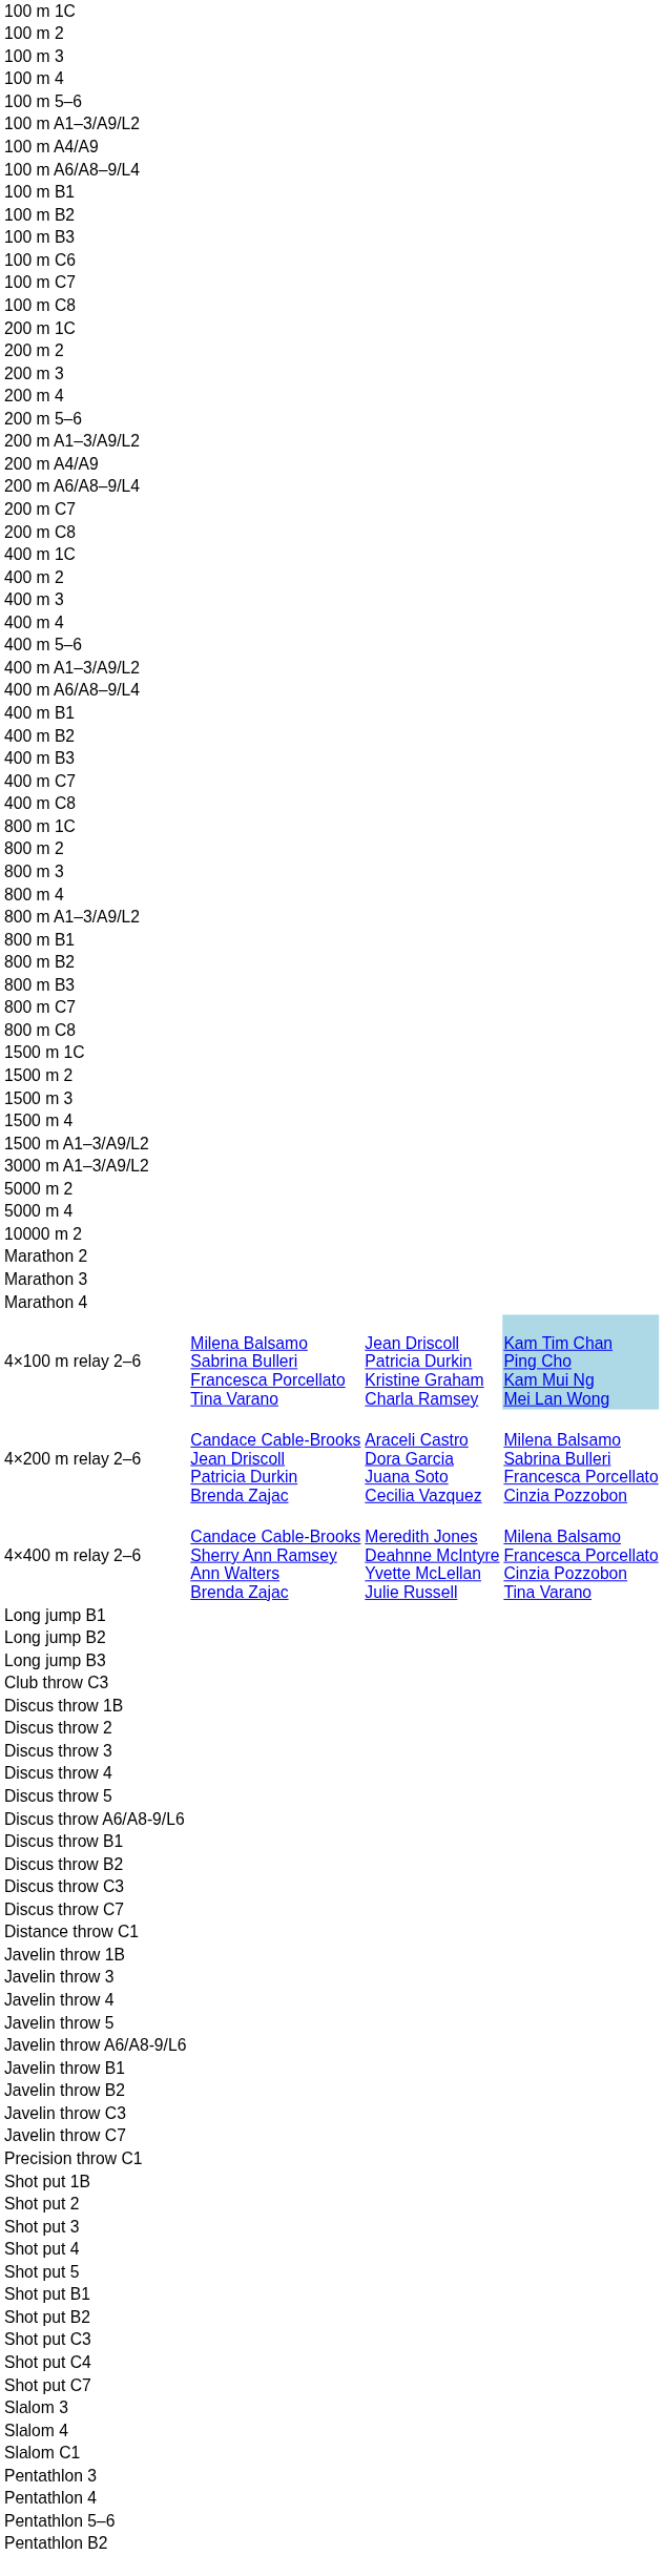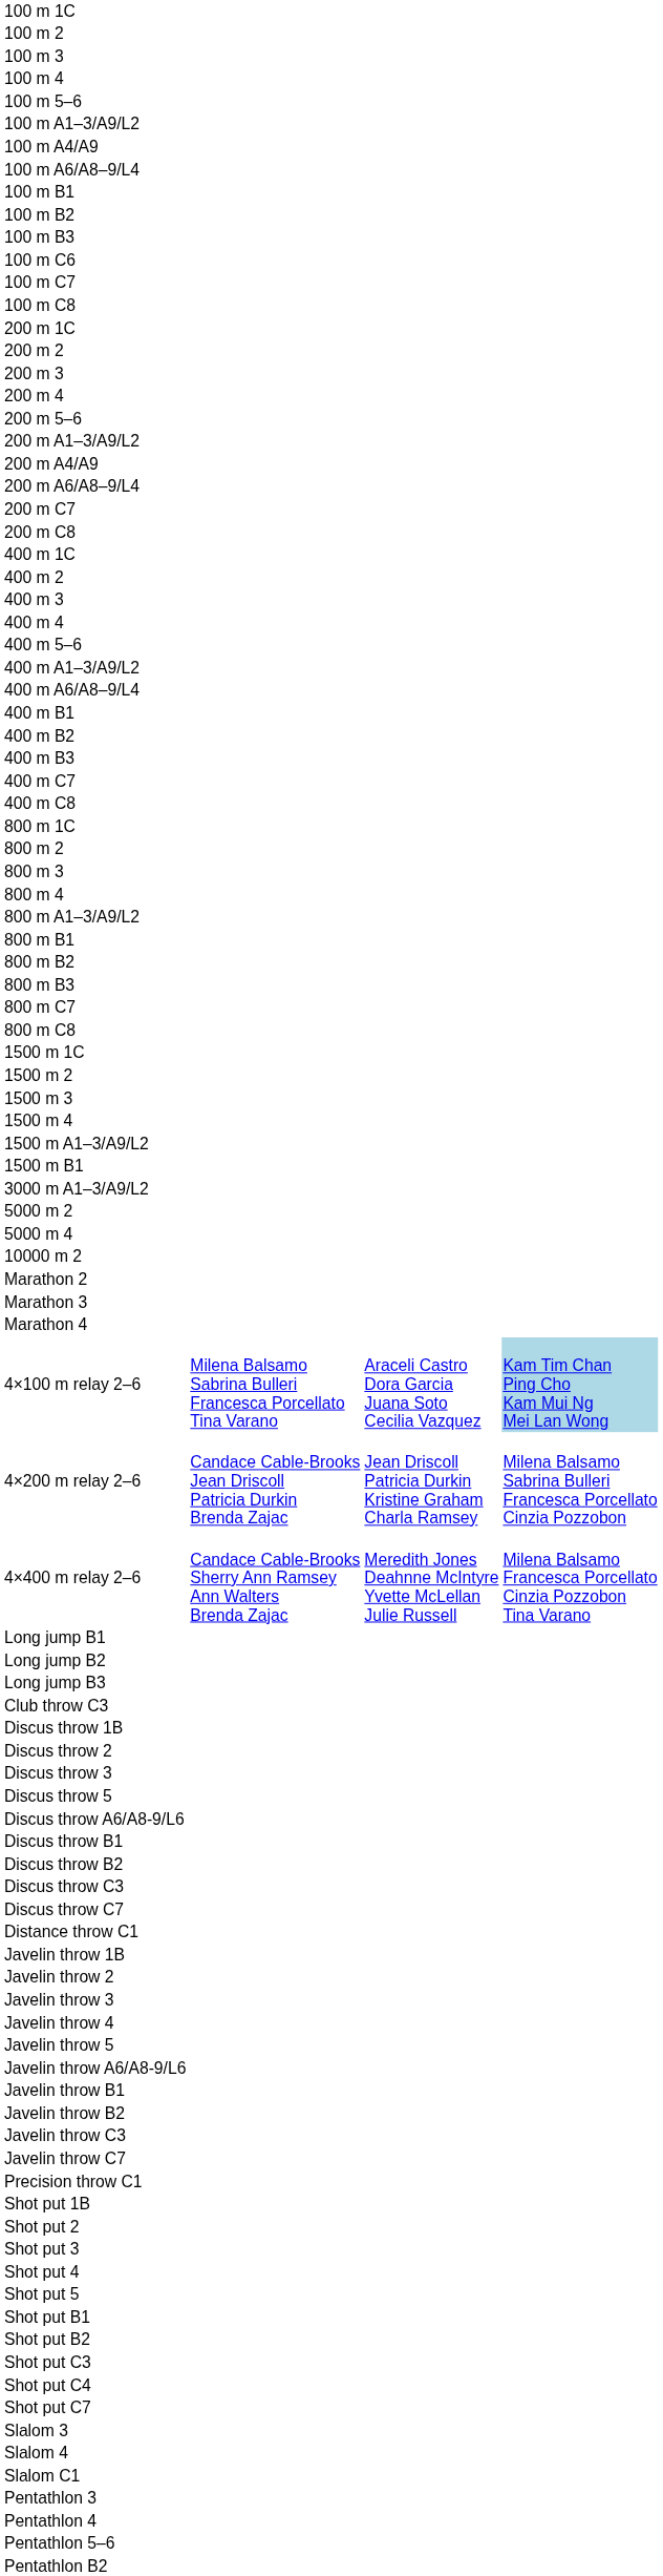 <table>
 <tr>
 <td>100 m 1C<br></td>
 <td></td>
 <td></td>
 <td></td>
 </tr>
 <tr>
 <td>100 m 2<br></td>
 <td></td>
 <td></td>
 <td></td>
 </tr>
 <tr>
 <td>100 m 3<br></td>
 <td></td>
 <td></td>
 <td></td>
 </tr>
 <tr>
 <td>100 m 4<br></td>
 <td></td>
 <td></td>
 <td></td>
 </tr>
 <tr>
 <td rowspan="2">100 m 5–6<br></td>
 <td></td>
 <td rowspan="2"></td>
 <td rowspan="2"></td>
 </tr>
 <tr>
 <td></td>
 </tr>
 <tr>
 <td>100 m A1–3/A9/L2<br></td>
 <td></td>
 <td></td>
 <td></td>
 </tr>
 <tr>
 <td>100 m A4/A9<br></td>
 <td></td>
 <td></td>
 <td></td>
 </tr>
 <tr>
 <td>100 m A6/A8–9/L4<br></td>
 <td></td>
 <td></td>
 <td></td>
 </tr>
 <tr>
 <td>100 m B1<br></td>
 <td></td>
 <td></td>
 <td></td>
 </tr>
 <tr>
 <td>100 m B2<br></td>
 <td></td>
 <td></td>
 <td></td>
 </tr>
 <tr>
 <td>100 m B3<br></td>
 <td></td>
 <td></td>
 <td></td>
 </tr>
 <tr>
 <td>100 m C6<br></td>
 <td></td>
 <td></td>
 <td></td>
 </tr>
 <tr>
 <td>100 m C7<br></td>
 <td></td>
 <td></td>
 <td></td>
 </tr>
 <tr>
 <td>100 m C8<br></td>
 <td></td>
 <td></td>
 <td></td>
 </tr>
 <tr>
 <td>200 m 1C<br></td>
 <td></td>
 <td></td>
 <td></td>
 </tr>
 <tr>
 <td>200 m 2<br></td>
 <td></td>
 <td></td>
 <td></td>
 </tr>
 <tr>
 <td>200 m 3<br></td>
 <td></td>
 <td></td>
 <td></td>
 </tr>
 <tr>
 <td>200 m 4<br></td>
 <td></td>
 <td></td>
 <td></td>
 </tr>
 <tr>
 <td>200 m 5–6<br></td>
 <td></td>
 <td></td>
 <td></td>
 </tr>
 <tr>
 <td>200 m A1–3/A9/L2<br></td>
 <td></td>
 <td></td>
 <td></td>
 </tr>
 <tr>
 <td>200 m A4/A9<br></td>
 <td></td>
 <td></td>
 <td></td>
 </tr>
 <tr>
 <td>200 m A6/A8–9/L4<br></td>
 <td></td>
 <td></td>
 <td></td>
 </tr>
 <tr>
 <td>200 m C7<br></td>
 <td></td>
 <td></td>
 <td></td>
 </tr>
 <tr>
 <td>200 m C8<br></td>
 <td></td>
 <td></td>
 <td></td>
 </tr>
 <tr>
 <td>400 m 1C<br></td>
 <td></td>
 <td></td>
 <td></td>
 </tr>
 <tr>
 <td>400 m 2<br></td>
 <td></td>
 <td></td>
 <td></td>
 </tr>
 <tr>
 <td>400 m 3<br></td>
 <td></td>
 <td></td>
 <td></td>
 </tr>
 <tr>
 <td>400 m 4<br></td>
 <td></td>
 <td></td>
 <td></td>
 </tr>
 <tr>
 <td>400 m 5–6<br></td>
 <td></td>
 <td></td>
 <td></td>
 </tr>
 <tr>
 <td>400 m A1–3/A9/L2<br></td>
 <td></td>
 <td></td>
 <td></td>
 </tr>
 <tr>
 <td>400 m A6/A8–9/L4<br></td>
 <td></td>
 <td></td>
 <td></td>
 </tr>
 <tr>
 <td>400 m B1<br></td>
 <td></td>
 <td></td>
 <td></td>
 </tr>
 <tr>
 <td>400 m B2<br></td>
 <td></td>
 <td></td>
 <td></td>
 </tr>
 <tr>
 <td>400 m B3<br></td>
 <td></td>
 <td></td>
 <td></td>
 </tr>
 <tr>
 <td>400 m C7<br></td>
 <td></td>
 <td></td>
 <td></td>
 </tr>
 <tr>
 <td>400 m C8<br></td>
 <td></td>
 <td></td>
 <td></td>
 </tr>
 <tr>
 <td>800 m 1C<br></td>
 <td></td>
 <td></td>
 <td></td>
 </tr>
 <tr>
 <td>800 m 2<br></td>
 <td></td>
 <td></td>
 <td></td>
 </tr>
 <tr>
 <td>800 m 3<br></td>
 <td></td>
 <td></td>
 <td></td>
 </tr>
 <tr>
 <td>800 m 4<br></td>
 <td></td>
 <td></td>
 <td></td>
 </tr>
 <tr>
 <td>800 m A1–3/A9/L2<br></td>
 <td></td>
 <td></td>
 <td></td>
 </tr>
 <tr>
 <td>800 m B1<br></td>
 <td></td>
 <td></td>
 <td></td>
 </tr>
 <tr>
 <td>800 m B2<br></td>
 <td></td>
 <td></td>
 <td></td>
 </tr>
 <tr>
 <td>800 m B3<br></td>
 <td></td>
 <td></td>
 <td></td>
 </tr>
 <tr>
 <td>800 m C7<br></td>
 <td></td>
 <td></td>
 <td></td>
 </tr>
 <tr>
 <td>800 m C8<br></td>
 <td></td>
 <td></td>
 <td></td>
 </tr>
 <tr>
 <td>1500 m 1C<br></td>
 <td></td>
 <td></td>
 <td></td>
 </tr>
 <tr>
 <td>1500 m 2<br></td>
 <td></td>
 <td></td>
 <td></td>
 </tr>
 <tr>
 <td>1500 m 3<br></td>
 <td></td>
 <td></td>
 <td></td>
 </tr>
 <tr>
 <td>1500 m 4<br></td>
 <td></td>
 <td></td>
 <td></td>
 </tr>
 <tr>
 <td>1500 m A1–3/A9/L2<br></td>
 <td></td>
 <td></td>
 <td></td>
 </tr>
 <tr>
+<td>1500 m B1<br></td>
+<td></td>
+<td></td>
+<td></td>
+</tr>
+<tr>
 <td>3000 m A1–3/A9/L2<br></td>
 <td></td>
 <td></td>
 <td></td>
 </tr>
 <tr>
 <td>5000 m 2<br></td>
 <td></td>
 <td></td>
 <td></td>
 </tr>
 <tr>
 <td>5000 m 4<br></td>
 <td></td>
 <td></td>
 <td></td>
 </tr>
 <tr>
 <td>10000 m 2<br></td>
 <td></td>
 <td></td>
 <td></td>
 </tr>
 <tr>
 <td>Marathon 2<br></td>
 <td></td>
 <td></td>
 <td></td>
 </tr>
 <tr>
 <td>Marathon 3<br></td>
 <td></td>
 <td></td>
 <td></td>
 </tr>
 <tr>
 <td>Marathon 4<br></td>
 <td></td>
 <td></td>
 <td></td>
 </tr>
 <tr>
 <td>4×100 m relay 2–6<br></td>
 <td valign=top> <br> <a href='#'>Milena Balsamo</a> <br> <a href='#'>Sabrina Bulleri</a> <br> <a href='#'>Francesca Porcellato</a> <br> <a href='#'>Tina Varano</a></td>
-<td valign=top> <br> <a href='#'>Jean Driscoll</a> <br> <a href='#'>Patricia Durkin</a> <br> <a href='#'>Kristine Graham</a> <br> <a href='#'>Charla Ramsey</a></td>
+<td valign=top> <br> <a href='#'>Araceli Castro</a> <br> <a href='#'>Dora Garcia</a> <br> <a href='#'>Juana Soto</a> <br> <a href='#'>Cecilia Vazquez</a></td>
 <td valign=top style="background: lightblue;"> <br> <a href='#'>Kam Tim Chan</a> <br> <a href='#'>Ping Cho</a> <br> <a href='#'>Kam Mui Ng</a> <br> <a href='#'>Mei Lan Wong</a></td>
 </tr>
 <tr>
 <td>4×200 m relay 2–6<br></td>
 <td valign=top> <br> <a href='#'>Candace Cable-Brooks</a> <br> <a href='#'>Jean Driscoll</a> <br> <a href='#'>Patricia Durkin</a> <br> <a href='#'>Brenda Zajac</a></td>
-<td valign=top> <br> <a href='#'>Araceli Castro</a> <br> <a href='#'>Dora Garcia</a> <br> <a href='#'>Juana Soto</a> <br> <a href='#'>Cecilia Vazquez</a></td>
+<td valign=top> <br> <a href='#'>Jean Driscoll</a> <br> <a href='#'>Patricia Durkin</a> <br> <a href='#'>Kristine Graham</a> <br> <a href='#'>Charla Ramsey</a></td>
 <td valign=top> <br> <a href='#'>Milena Balsamo</a> <br> <a href='#'>Sabrina Bulleri</a> <br> <a href='#'>Francesca Porcellato</a> <br> <a href='#'>Cinzia Pozzobon</a></td>
 </tr>
 <tr>
 <td>4×400 m relay 2–6<br></td>
 <td valign=top> <br> <a href='#'>Candace Cable-Brooks</a> <br> <a href='#'>Sherry Ann Ramsey</a> <br> <a href='#'>Ann Walters</a> <br> <a href='#'>Brenda Zajac</a></td>
 <td valign=top> <br> <a href='#'>Meredith Jones</a> <br> <a href='#'>Deahnne McIntyre</a> <br> <a href='#'>Yvette McLellan</a> <br> <a href='#'>Julie Russell</a></td>
 <td valign=top> <br> <a href='#'>Milena Balsamo</a> <br> <a href='#'>Francesca Porcellato</a> <br> <a href='#'>Cinzia Pozzobon</a> <br> <a href='#'>Tina Varano</a></td>
 </tr>
 <tr>
 <td>Long jump B1<br></td>
 <td></td>
 <td></td>
 <td></td>
 </tr>
 <tr>
 <td>Long jump B2<br></td>
 <td></td>
 <td></td>
 <td></td>
 </tr>
 <tr>
 <td>Long jump B3<br></td>
 <td></td>
 <td></td>
 <td></td>
 </tr>
 <tr>
 <td>Club throw C3<br></td>
 <td></td>
 <td></td>
 <td></td>
 </tr>
 <tr>
 <td>Discus throw 1B<br></td>
 <td></td>
 <td></td>
 <td></td>
 </tr>
 <tr>
 <td>Discus throw 2<br></td>
 <td></td>
 <td></td>
 <td></td>
 </tr>
 <tr>
 <td>Discus throw 3<br></td>
 <td></td>
 <td></td>
 <td></td>
 </tr>
 <tr>
-<td>Discus throw 4<br></td>
-<td></td>
-<td></td>
-<td></td>
-</tr>
-<tr>
 <td>Discus throw 5<br></td>
 <td></td>
 <td></td>
 <td></td>
 </tr>
 <tr>
 <td>Discus throw A6/A8-9/L6<br></td>
 <td></td>
 <td></td>
 <td></td>
 </tr>
 <tr>
 <td>Discus throw B1<br></td>
 <td></td>
 <td></td>
 <td></td>
 </tr>
 <tr>
 <td>Discus throw B2<br></td>
 <td></td>
 <td></td>
 <td></td>
 </tr>
 <tr>
 <td>Discus throw C3<br></td>
 <td></td>
 <td></td>
 <td></td>
 </tr>
 <tr>
 <td>Discus throw C7<br></td>
 <td></td>
 <td></td>
 <td></td>
 </tr>
 <tr>
 <td>Distance throw C1<br></td>
 <td></td>
 <td></td>
 <td></td>
 </tr>
 <tr>
 <td>Javelin throw 1B<br></td>
+<td></td>
+<td></td>
+<td></td>
+</tr>
+<tr>
+<td>Javelin throw 2<br></td>
 <td></td>
 <td></td>
 <td></td>
 </tr>
 <tr>
 <td>Javelin throw 3<br></td>
 <td></td>
 <td></td>
 <td></td>
 </tr>
 <tr>
 <td>Javelin throw 4<br></td>
 <td></td>
 <td></td>
 <td></td>
 </tr>
 <tr>
 <td>Javelin throw 5<br></td>
 <td></td>
 <td></td>
 <td></td>
 </tr>
 <tr>
 <td>Javelin throw A6/A8-9/L6<br></td>
 <td></td>
 <td></td>
 <td></td>
 </tr>
 <tr>
 <td>Javelin throw B1<br></td>
 <td></td>
 <td></td>
 <td></td>
 </tr>
 <tr>
 <td>Javelin throw B2<br></td>
 <td></td>
 <td></td>
 <td></td>
 </tr>
 <tr>
 <td>Javelin throw C3<br></td>
 <td></td>
 <td></td>
 <td></td>
 </tr>
 <tr>
 <td>Javelin throw C7<br></td>
 <td></td>
 <td></td>
 <td></td>
 </tr>
 <tr>
 <td>Precision throw C1<br></td>
 <td></td>
 <td></td>
 <td></td>
 </tr>
 <tr>
 <td>Shot put 1B<br></td>
 <td></td>
 <td></td>
 <td></td>
 </tr>
 <tr>
 <td>Shot put 2<br></td>
 <td></td>
 <td></td>
 <td></td>
 </tr>
 <tr>
 <td>Shot put 3<br></td>
 <td></td>
 <td></td>
 <td></td>
 </tr>
 <tr>
 <td>Shot put 4<br></td>
 <td></td>
 <td></td>
 <td></td>
 </tr>
 <tr>
 <td>Shot put 5<br></td>
 <td></td>
 <td></td>
 <td></td>
 </tr>
 <tr>
 <td>Shot put B1<br></td>
 <td></td>
 <td></td>
 <td></td>
 </tr>
 <tr>
 <td>Shot put B2<br></td>
 <td></td>
 <td></td>
 <td></td>
 </tr>
 <tr>
 <td>Shot put C3<br></td>
 <td></td>
 <td></td>
 <td></td>
 </tr>
 <tr>
 <td>Shot put C4<br></td>
 <td></td>
 <td></td>
 <td></td>
 </tr>
 <tr>
 <td>Shot put C7<br></td>
 <td></td>
 <td></td>
 <td></td>
 </tr>
 <tr>
 <td>Slalom 3<br></td>
 <td></td>
 <td></td>
 <td></td>
 </tr>
 <tr>
 <td>Slalom 4<br></td>
 <td></td>
 <td></td>
 <td></td>
 </tr>
 <tr>
 <td>Slalom C1<br></td>
 <td></td>
 <td></td>
 <td></td>
 </tr>
 <tr>
 <td>Pentathlon 3<br></td>
 <td></td>
 <td></td>
 <td></td>
 </tr>
 <tr>
 <td>Pentathlon 4<br></td>
 <td></td>
 <td></td>
 <td></td>
 </tr>
 <tr>
 <td>Pentathlon 5–6<br></td>
 <td></td>
 <td></td>
 <td></td>
 </tr>
 <tr>
 <td>Pentathlon B2<br></td>
 <td></td>
 <td></td>
 <td></td>
 </tr>
 </table>
